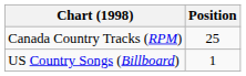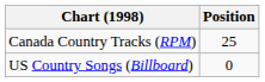 <table class="wikitable">
 <tr>
 <th scope="col">Chart (1998)</th>
 <th scope="col">Position</th>
 </tr>
 <tr>
 <td>Canada Country Tracks (<em><a href='#'>RPM</a></em>)</td>
 <td align="center">25</td>
 </tr>
 <tr>
 <td>US <a href='#'>Country Songs</a> (<em><a href='#'>Billboard</a></em>)</td>
-<td align="center">1</td>
+<td align="center">0</td>
 </tr>
 </table>
